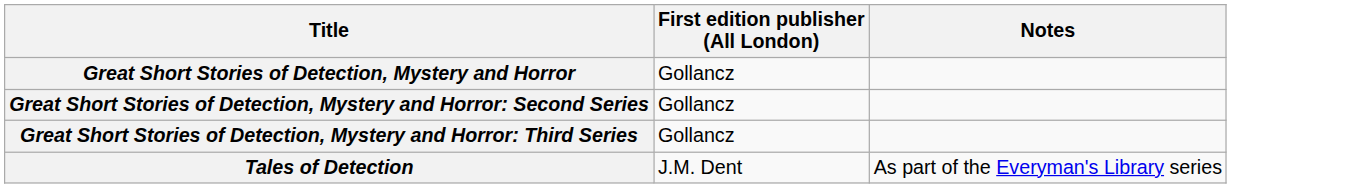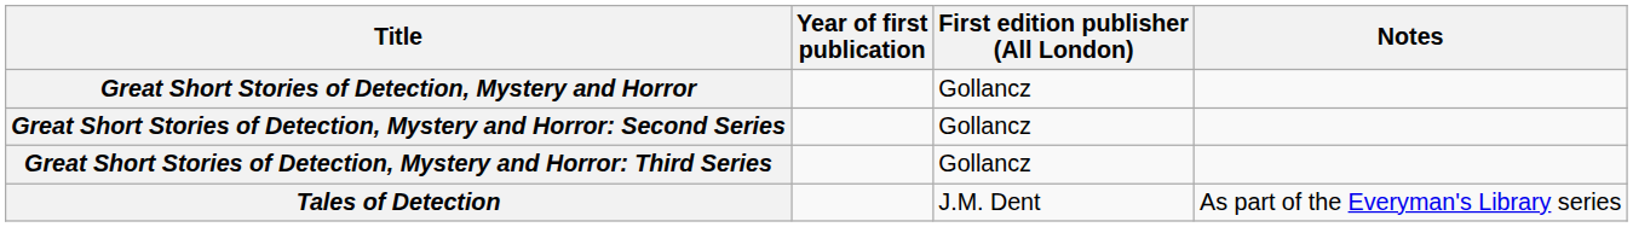 <table class="wikitable plainrowheaders sortable" style="margin-right: 0;">
 <tr>
 <th scope="col">Title</th>
+<th scope="col">Year of first<br>publication</th>
 <th scope="col">First edition publisher<br>(All London)</th>
 <th scope="col" class="unsortable">Notes</th>
 </tr>
 <tr>
 <th scope="row"><em>Great Short Stories of Detection, Mystery and Horror</em></th>
+<td></td>
 <td>Gollancz</td>
 <td></td>
 </tr>
 <tr>
 <th scope="row"><em>Great Short Stories of Detection, Mystery and Horror: Second Series</em></th>
+<td></td>
 <td>Gollancz</td>
 <td></td>
 </tr>
 <tr>
 <th scope="row"><em>Great Short Stories of Detection, Mystery and Horror: Third Series</em></th>
+<td></td>
 <td>Gollancz</td>
 <td></td>
 </tr>
 <tr>
 <th scope="row"><em>Tales of Detection</em></th>
+<td></td>
 <td>J.M. Dent</td>
 <td>As part of the <a href='#'>Everyman's Library</a> series</td>
 </tr>
 </table>
